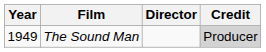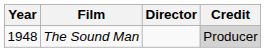 <table class="wikitable">
 <tr>
 <th>Year</th>
 <th>Film</th>
 <th>Director</th>
 <th>Credit</th>
 </tr>
 <tr>
-<td>1949</td>
+<td>1948</td>
 <td><em>The Sound Man</em></td>
 <td></td>
 <td style="background: lightgrey;">Producer</td>
 </tr>
 </table>
